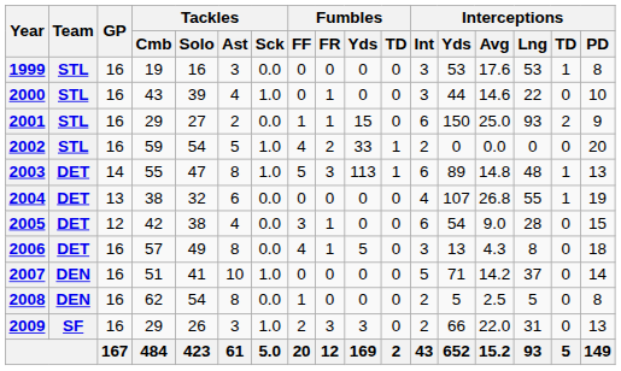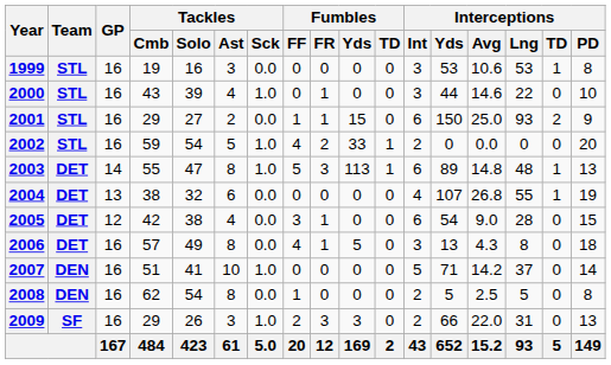 <table class="wikitable" style="text-align: center;">
 <tr>
 <th rowspan="2">Year</th>
 <th rowspan="2">Team</th>
 <th rowspan="2">GP</th>
 <th colspan="4">Tackles</th>
 <th colspan="4">Fumbles</th>
 <th colspan="6">Interceptions</th>
 </tr>
 <tr>
 <th>Cmb</th>
 <th>Solo</th>
 <th>Ast</th>
 <th>Sck</th>
 <th>FF</th>
 <th>FR</th>
 <th>Yds</th>
 <th>TD</th>
 <th>Int</th>
 <th>Yds</th>
 <th>Avg</th>
 <th>Lng</th>
 <th>TD</th>
 <th>PD</th>
 </tr>
 <tr>
 <th><a href='#'>1999</a></th>
 <th><a href='#'>STL</a></th>
 <td>16</td>
 <td>19</td>
 <td>16</td>
 <td>3</td>
 <td>0.0</td>
 <td>0</td>
 <td>0</td>
 <td>0</td>
 <td>0</td>
 <td>3</td>
 <td>53</td>
-<td>17.6</td>
+<td>10.6</td>
 <td>53</td>
 <td>1</td>
 <td>8</td>
 </tr>
 <tr>
 <th><a href='#'>2000</a></th>
 <th><a href='#'>STL</a></th>
 <td>16</td>
 <td>43</td>
 <td>39</td>
 <td>4</td>
 <td>1.0</td>
 <td>0</td>
 <td>1</td>
 <td>0</td>
 <td>0</td>
 <td>3</td>
 <td>44</td>
 <td>14.6</td>
 <td>22</td>
 <td>0</td>
 <td>10</td>
 </tr>
 <tr>
 <th><a href='#'>2001</a></th>
 <th><a href='#'>STL</a></th>
 <td>16</td>
 <td>29</td>
 <td>27</td>
 <td>2</td>
 <td>0.0</td>
 <td>1</td>
 <td>1</td>
 <td>15</td>
 <td>0</td>
 <td>6</td>
 <td>150</td>
 <td>25.0</td>
 <td>93</td>
 <td>2</td>
 <td>9</td>
 </tr>
 <tr>
 <th><a href='#'>2002</a></th>
 <th><a href='#'>STL</a></th>
 <td>16</td>
 <td>59</td>
 <td>54</td>
 <td>5</td>
 <td>1.0</td>
 <td>4</td>
 <td>2</td>
 <td>33</td>
 <td>1</td>
 <td>2</td>
 <td>0</td>
 <td>0.0</td>
 <td>0</td>
 <td>0</td>
 <td>20</td>
 </tr>
 <tr>
 <th><a href='#'>2003</a></th>
 <th><a href='#'>DET</a></th>
 <td>14</td>
 <td>55</td>
 <td>47</td>
 <td>8</td>
 <td>1.0</td>
 <td>5</td>
 <td>3</td>
 <td>113</td>
 <td>1</td>
 <td>6</td>
 <td>89</td>
 <td>14.8</td>
 <td>48</td>
 <td>1</td>
 <td>13</td>
 </tr>
 <tr>
 <th><a href='#'>2004</a></th>
 <th><a href='#'>DET</a></th>
 <td>13</td>
 <td>38</td>
 <td>32</td>
 <td>6</td>
 <td>0.0</td>
 <td>0</td>
 <td>0</td>
 <td>0</td>
 <td>0</td>
 <td>4</td>
 <td>107</td>
 <td>26.8</td>
 <td>55</td>
 <td>1</td>
 <td>19</td>
 </tr>
 <tr>
 <th><a href='#'>2005</a></th>
 <th><a href='#'>DET</a></th>
 <td>12</td>
 <td>42</td>
 <td>38</td>
 <td>4</td>
 <td>0.0</td>
 <td>3</td>
 <td>1</td>
 <td>0</td>
 <td>0</td>
 <td>6</td>
 <td>54</td>
 <td>9.0</td>
 <td>28</td>
 <td>0</td>
 <td>15</td>
 </tr>
 <tr>
 <th><a href='#'>2006</a></th>
 <th><a href='#'>DET</a></th>
 <td>16</td>
 <td>57</td>
 <td>49</td>
 <td>8</td>
 <td>0.0</td>
 <td>4</td>
 <td>1</td>
 <td>5</td>
 <td>0</td>
 <td>3</td>
 <td>13</td>
 <td>4.3</td>
 <td>8</td>
 <td>0</td>
 <td>18</td>
 </tr>
 <tr>
 <th><a href='#'>2007</a></th>
 <th><a href='#'>DEN</a></th>
 <td>16</td>
 <td>51</td>
 <td>41</td>
 <td>10</td>
 <td>1.0</td>
 <td>0</td>
 <td>0</td>
 <td>0</td>
 <td>0</td>
 <td>5</td>
 <td>71</td>
 <td>14.2</td>
 <td>37</td>
 <td>0</td>
 <td>14</td>
 </tr>
 <tr>
 <th><a href='#'>2008</a></th>
 <th><a href='#'>DEN</a></th>
 <td>16</td>
 <td>62</td>
 <td>54</td>
 <td>8</td>
 <td>0.0</td>
 <td>1</td>
 <td>0</td>
 <td>0</td>
 <td>0</td>
 <td>2</td>
 <td>5</td>
 <td>2.5</td>
 <td>5</td>
 <td>0</td>
 <td>8</td>
 </tr>
 <tr>
 <th><a href='#'>2009</a></th>
 <th><a href='#'>SF</a></th>
 <td>16</td>
 <td>29</td>
 <td>26</td>
 <td>3</td>
 <td>1.0</td>
 <td>2</td>
 <td>3</td>
 <td>3</td>
 <td>0</td>
 <td>2</td>
 <td>66</td>
 <td>22.0</td>
 <td>31</td>
 <td>0</td>
 <td>13</td>
 </tr>
 <tr>
 <th colspan="2"></th>
 <th>167</th>
 <th>484</th>
 <th>423</th>
 <th>61</th>
 <th>5.0</th>
 <th>20</th>
 <th>12</th>
 <th>169</th>
 <th>2</th>
 <th>43</th>
 <th>652</th>
 <th>15.2</th>
 <th>93</th>
 <th>5</th>
 <th>149</th>
 </tr>
 </table>
